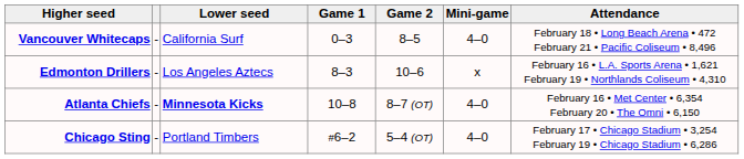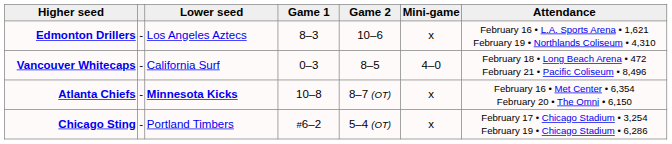 <table style=border-collapse:collapse border=1 cellspacing=0 cellpadding=2>
 <tr align=center bgcolor=#efefef>
 <th width=180>Higher seed</th>
 <th width=5></th>
 <th width=180>Lower seed</th>
 <th width=80>Game 1</th>
 <th width=80>Game 2</th>
 <th width=80>Mini-game</th>
 <td width=280><strong>Attendance</strong></td>
 </tr>
 <tr align=center bgcolor=fffafa>
+<td align=right><strong><a href='#'>Edmonton Drillers</a></strong></td>
+<td>-</td>
+<td align=left><a href='#'>Los Angeles Aztecs</a></td>
+<td>8–3</td>
+<td>10–6</td>
+<td>x</td>
+<td><small>February 16 • <a href='#'>L.A. Sports Arena</a> • 1,621<br>February 19 • <a href='#'>Northlands Coliseum</a> • 4,310</small></td>
+</tr>
+<tr align=center bgcolor=fffafa>
 <td align=right><strong><a href='#'>Vancouver Whitecaps</a></strong></td>
 <td>-</td>
 <td align=left><a href='#'>California Surf</a></td>
 <td>0–3</td>
 <td>8–5</td>
 <td>4–0</td>
 <td><small>February 18 • <a href='#'>Long Beach Arena</a> • 472<br>February 21 • <a href='#'>Pacific Coliseum</a> • 8,496</small></td>
 </tr>
 <tr align=center bgcolor=fffafa>
-<td align=right><strong><a href='#'>Edmonton Drillers</a></strong></td>
-<td>-</td>
-<td align=left><a href='#'>Los Angeles Aztecs</a></td>
-<td>8–3</td>
-<td>10–6</td>
-<td>x</td>
-<td><small>February 16 • <a href='#'>L.A. Sports Arena</a> • 1,621<br>February 19 • <a href='#'>Northlands Coliseum</a> • 4,310</small></td>
-</tr>
-<tr align=center bgcolor=fffafa>
 <td align=right><strong><a href='#'>Atlanta Chiefs</a></strong></td>
 <td>-</td>
 <td align=left><strong><a href='#'>Minnesota Kicks</a></strong></td>
 <td>10–8</td>
 <td>8–7 <small><em>(OT)</em></small></td>
-<td>4–0</td>
+<td>x</td>
 <td><small>February 16 • <a href='#'>Met Center</a> • 6,354<br>February 20 • <a href='#'>The Omni</a> • 6,150</small></td>
 </tr>
 <tr align=center bgcolor=fffafa>
 <td align=right><strong><a href='#'>Chicago Sting</a></strong></td>
 <td>-</td>
 <td align=left><a href='#'>Portland Timbers</a></td>
 <td><small>#</small>6–2</td>
 <td>5–4 <small><em>(OT)</em></small></td>
-<td>4–0</td>
+<td>x</td>
 <td><small>February 17 • <a href='#'>Chicago Stadium</a> • 3,254<br>February 19 • <a href='#'>Chicago Stadium</a> • 6,286</small></td>
 </tr>
 </table>
